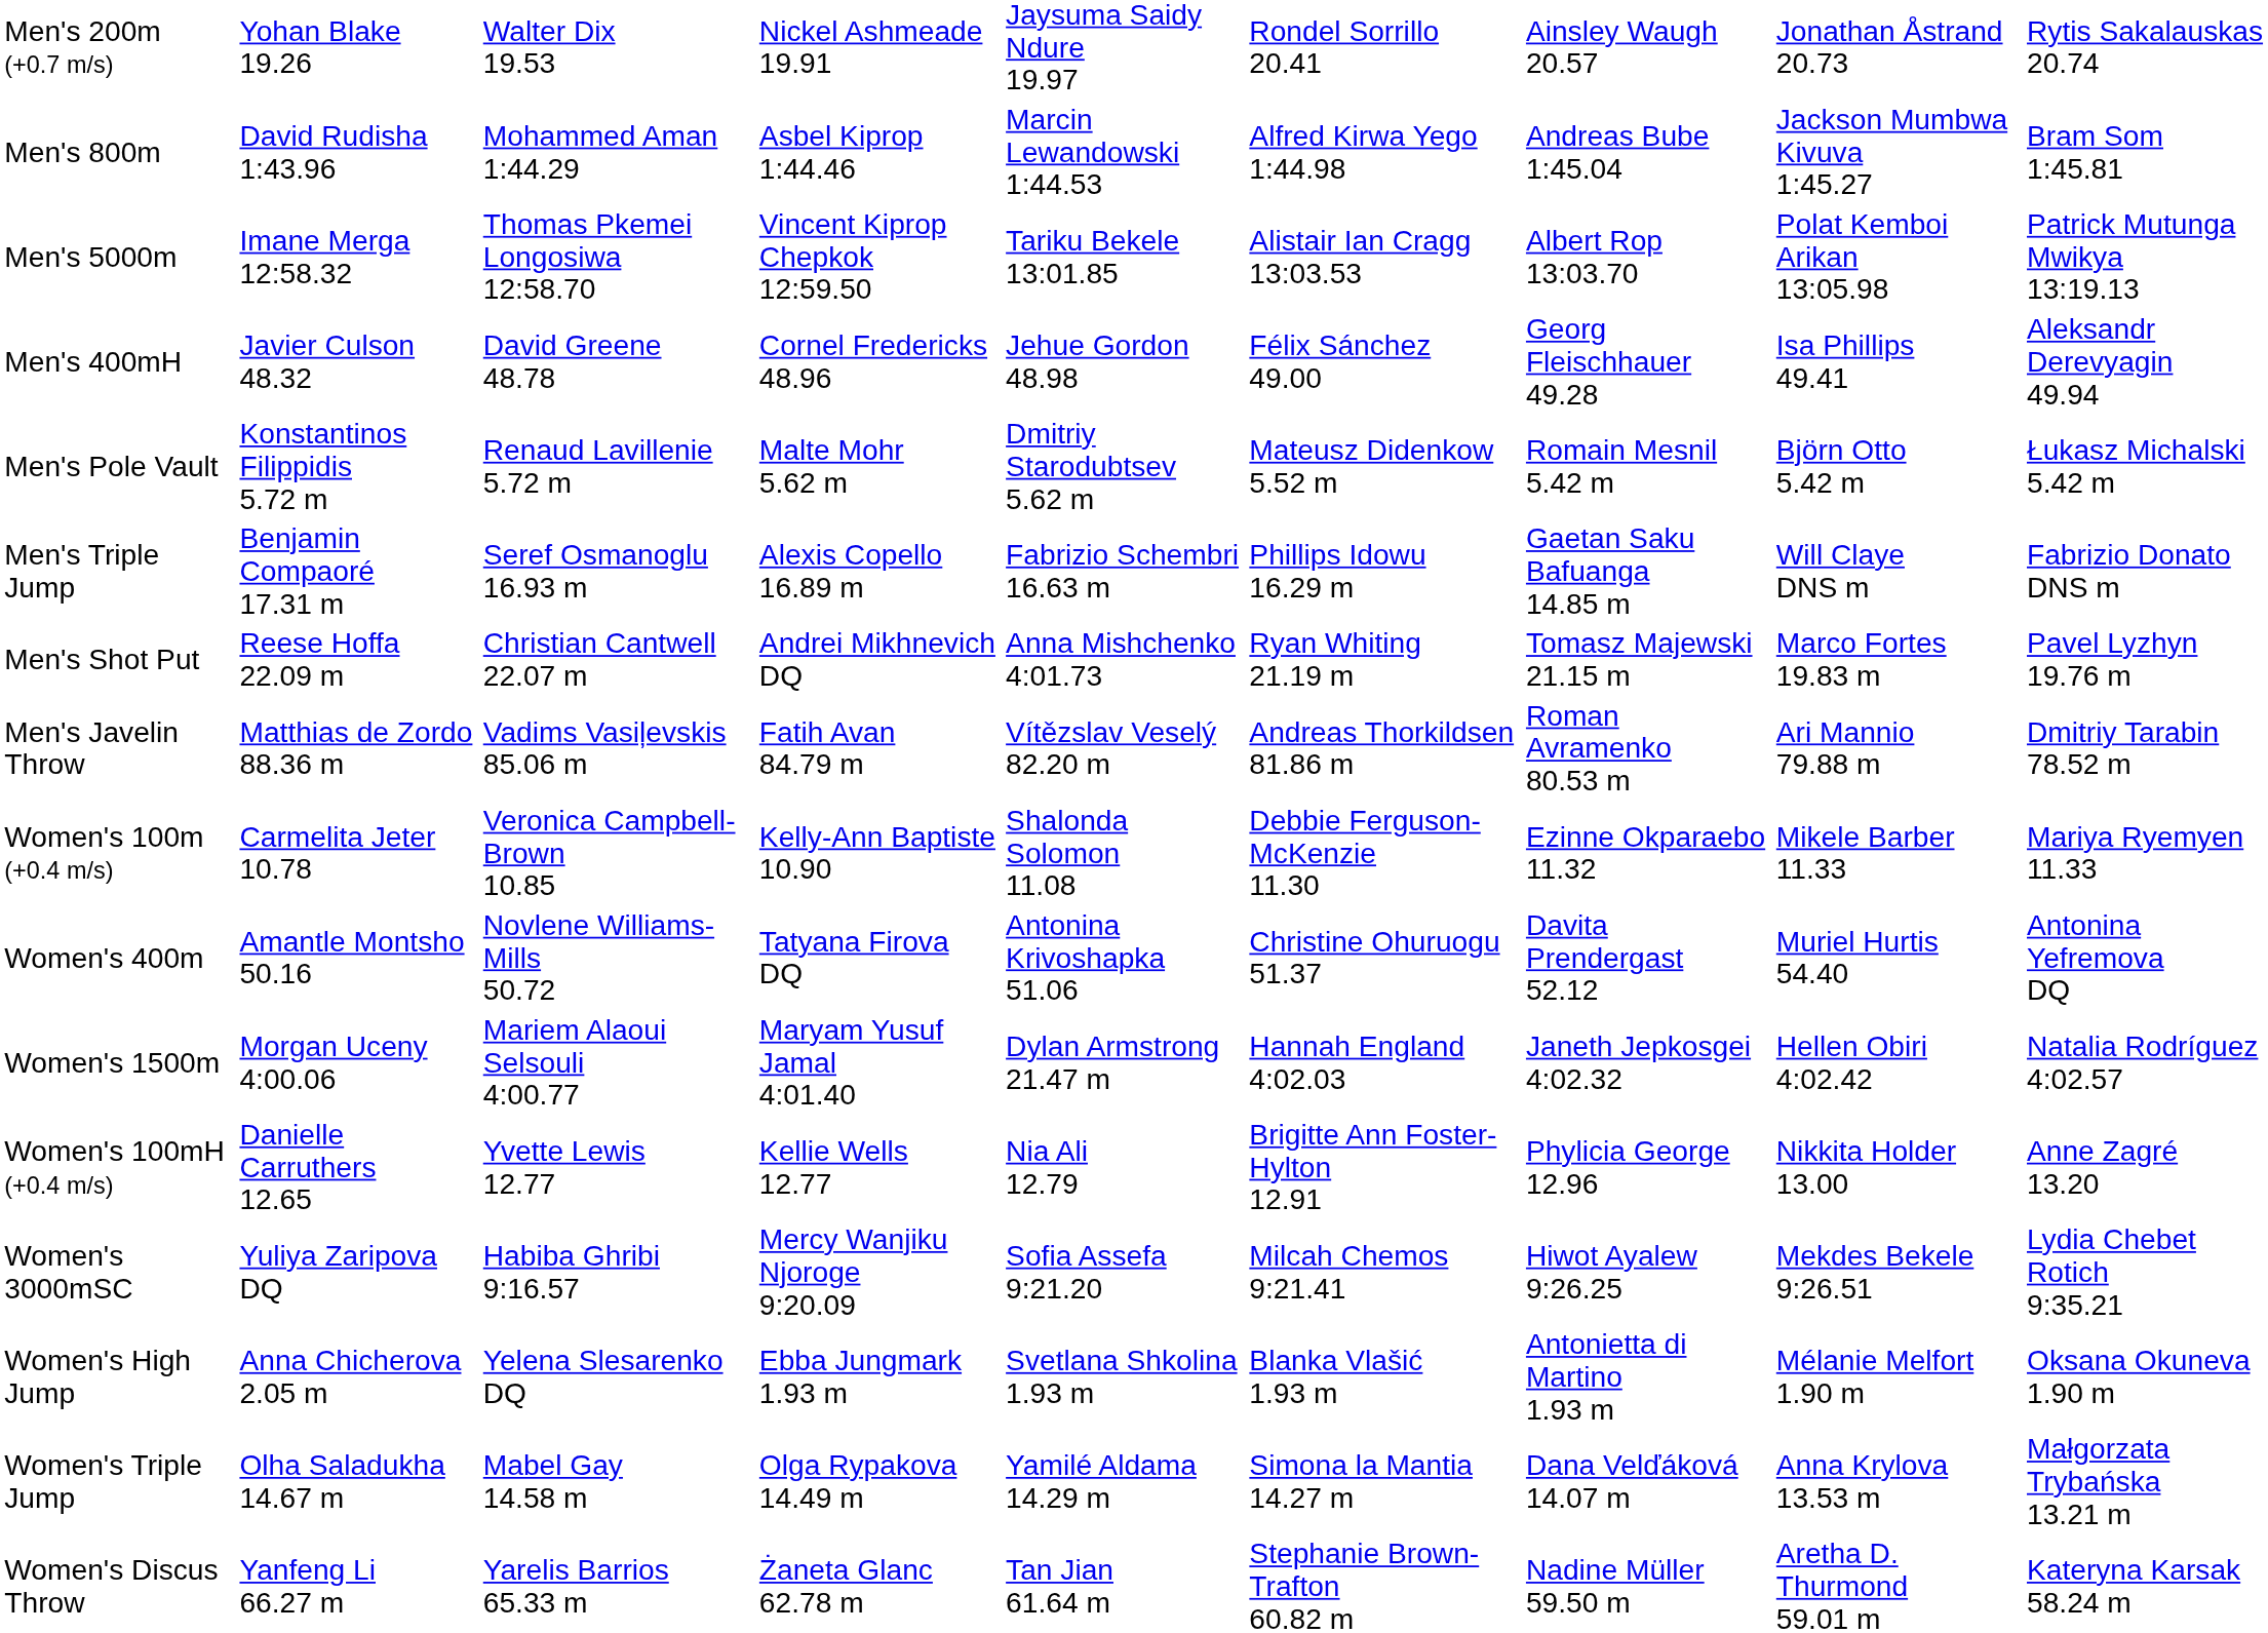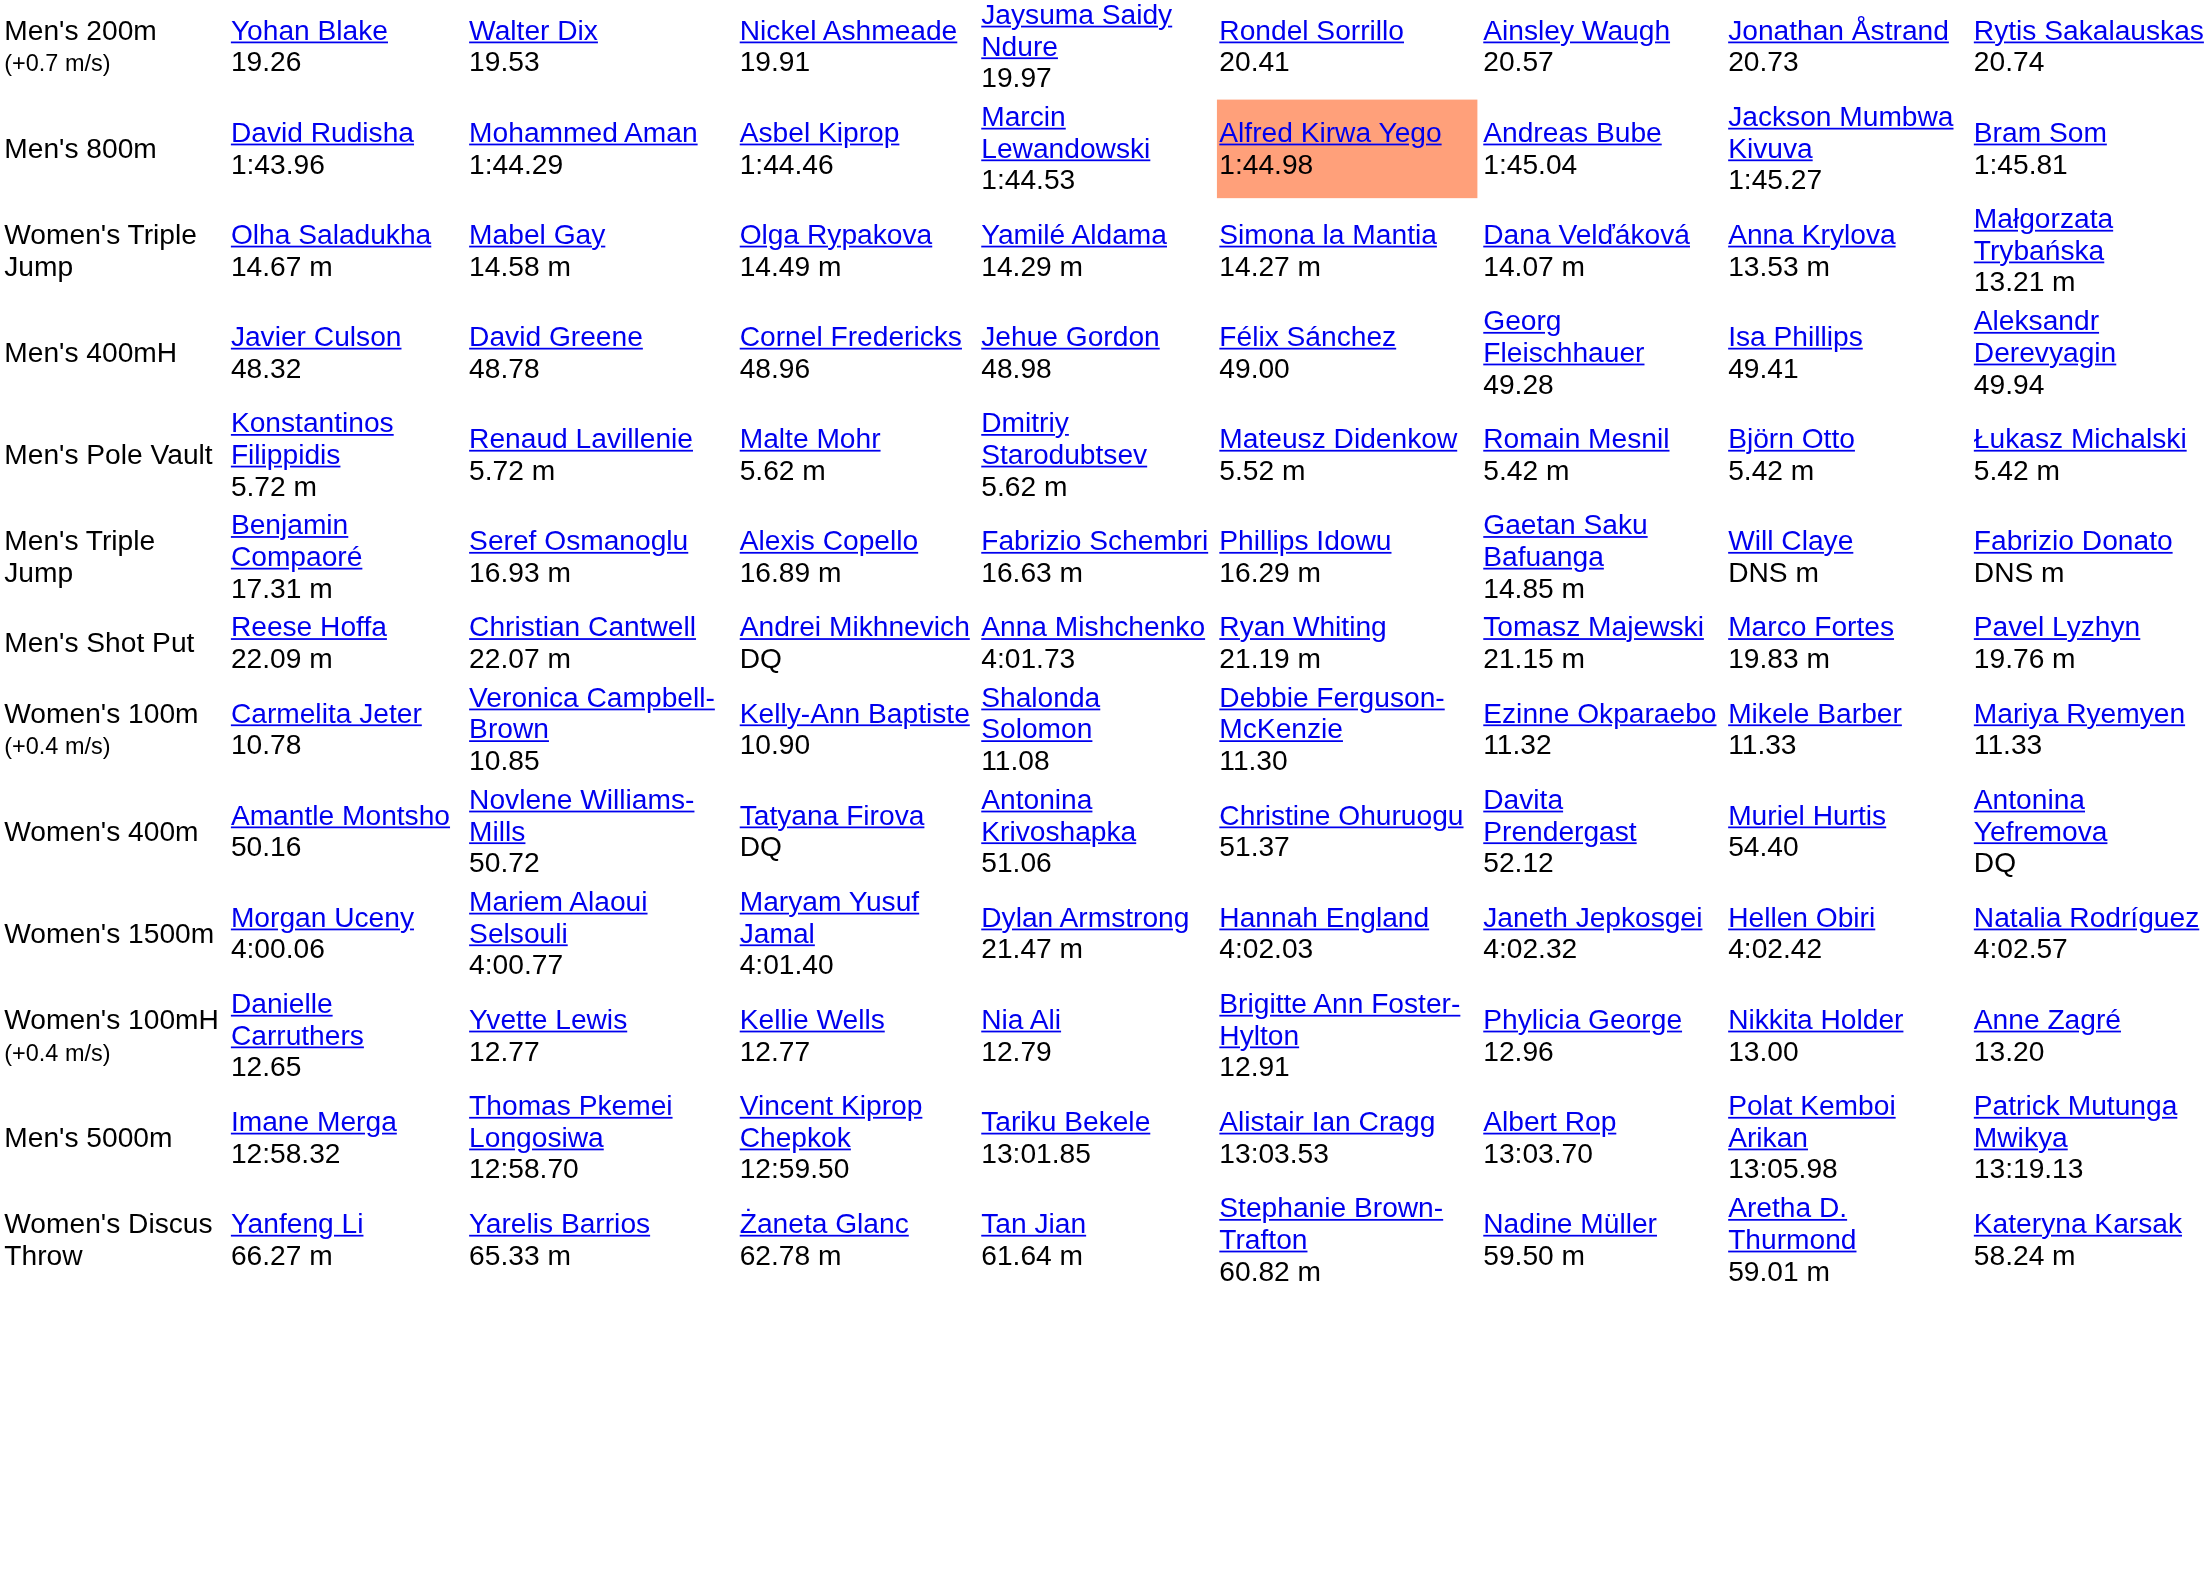 <table>
 <tr>
 <td>Men's 200m<br><small>(+0.7 m/s)</small></td>
 <td><a href='#'>Yohan Blake</a><br>  19.26</td>
 <td><a href='#'>Walter Dix</a><br>  19.53</td>
 <td><a href='#'>Nickel Ashmeade</a><br>  19.91</td>
 <td><a href='#'>Jaysuma Saidy Ndure</a><br>  19.97</td>
 <td><a href='#'>Rondel Sorrillo</a><br>  20.41</td>
 <td><a href='#'>Ainsley Waugh</a><br>  20.57</td>
 <td><a href='#'>Jonathan Åstrand</a><br>  20.73</td>
 <td><a href='#'>Rytis Sakalauskas</a><br>  20.74</td>
 </tr>
 <tr>
 <td>Men's 800m</td>
 <td><a href='#'>David Rudisha</a><br>  1:43.96</td>
 <td><a href='#'>Mohammed Aman</a><br>  1:44.29</td>
 <td><a href='#'>Asbel Kiprop</a><br>  1:44.46</td>
 <td><a href='#'>Marcin Lewandowski</a><br>  1:44.53</td>
-<td><a href='#'>Alfred Kirwa Yego</a><br>  1:44.98</td>
+<td style="background: lightsalmon;"><a href='#'>Alfred Kirwa Yego</a><br>  1:44.98</td>
 <td><a href='#'>Andreas Bube</a><br>  1:45.04</td>
 <td><a href='#'>Jackson Mumbwa Kivuva</a><br>  1:45.27</td>
 <td><a href='#'>Bram Som</a><br>  1:45.81</td>
 </tr>
 <tr>
-<td>Men's 5000m</td>
-<td><a href='#'>Imane Merga</a><br>  12:58.32</td>
-<td><a href='#'>Thomas Pkemei Longosiwa</a><br>  12:58.70</td>
-<td><a href='#'>Vincent Kiprop Chepkok</a><br>  12:59.50</td>
-<td><a href='#'>Tariku Bekele</a><br>  13:01.85</td>
-<td><a href='#'>Alistair Ian Cragg</a><br>  13:03.53</td>
-<td><a href='#'>Albert Rop</a><br>  13:03.70</td>
-<td><a href='#'>Polat Kemboi Arikan</a><br>  13:05.98</td>
-<td><a href='#'>Patrick Mutunga Mwikya</a><br>  13:19.13</td>
+<td>Women's Triple Jump</td>
+<td><a href='#'>Olha Saladukha</a><br>  14.67 m</td>
+<td><a href='#'>Mabel Gay</a><br>  14.58 m</td>
+<td><a href='#'>Olga Rypakova</a><br>  14.49 m</td>
+<td><a href='#'>Yamilé Aldama</a><br>  14.29 m</td>
+<td><a href='#'>Simona la Mantia</a><br>  14.27 m</td>
+<td><a href='#'>Dana Velďáková</a><br>  14.07 m</td>
+<td><a href='#'>Anna Krylova</a><br>  13.53 m</td>
+<td><a href='#'>Małgorzata Trybańska</a><br>  13.21 m</td>
 </tr>
 <tr>
 <td>Men's 400mH</td>
 <td><a href='#'>Javier Culson</a><br>  48.32</td>
 <td><a href='#'>David Greene</a><br>  48.78</td>
 <td><a href='#'>Cornel Fredericks</a><br>  48.96</td>
 <td><a href='#'>Jehue Gordon</a><br>  48.98</td>
 <td><a href='#'>Félix Sánchez</a><br>  49.00</td>
 <td><a href='#'>Georg Fleischhauer</a><br>  49.28</td>
 <td><a href='#'>Isa Phillips</a><br>  49.41</td>
 <td><a href='#'>Aleksandr Derevyagin</a><br>  49.94</td>
 </tr>
 <tr>
 <td>Men's Pole Vault</td>
 <td><a href='#'>Konstantinos Filippidis</a><br>  5.72 m</td>
 <td><a href='#'>Renaud Lavillenie</a><br>  5.72 m</td>
 <td><a href='#'>Malte Mohr</a><br>  5.62 m</td>
 <td><a href='#'>Dmitriy Starodubtsev</a><br>  5.62 m</td>
 <td><a href='#'>Mateusz Didenkow</a><br>  5.52 m</td>
 <td><a href='#'>Romain Mesnil</a><br>  5.42 m</td>
 <td><a href='#'>Björn Otto</a><br>  5.42 m</td>
 <td><a href='#'>Łukasz Michalski</a><br>  5.42 m</td>
 </tr>
 <tr>
 <td>Men's Triple Jump</td>
 <td><a href='#'>Benjamin Compaoré</a><br>  17.31 m</td>
 <td><a href='#'>Seref Osmanoglu</a><br>  16.93 m</td>
 <td><a href='#'>Alexis Copello</a><br>  16.89 m</td>
 <td><a href='#'>Fabrizio Schembri</a><br>  16.63 m</td>
 <td><a href='#'>Phillips Idowu</a><br>  16.29 m</td>
 <td><a href='#'>Gaetan Saku Bafuanga</a><br>  14.85 m</td>
 <td><a href='#'>Will Claye</a><br>  DNS m</td>
 <td><a href='#'>Fabrizio Donato</a><br>  DNS m</td>
 </tr>
 <tr>
 <td>Men's Shot Put</td>
 <td><a href='#'>Reese Hoffa</a><br>  22.09 m</td>
 <td><a href='#'>Christian Cantwell</a><br>  22.07 m</td>
 <td><a href='#'>Andrei Mikhnevich</a><br>  DQ</td>
 <td><a href='#'>Anna Mishchenko</a><br>  4:01.73</td>
 <td><a href='#'>Ryan Whiting</a><br>  21.19 m</td>
 <td><a href='#'>Tomasz Majewski</a><br>  21.15 m</td>
 <td><a href='#'>Marco Fortes</a><br>  19.83 m</td>
 <td><a href='#'>Pavel Lyzhyn</a><br>  19.76 m</td>
 </tr>
 <tr>
-<td>Men's Javelin Throw</td>
-<td><a href='#'>Matthias de Zordo</a><br>  88.36 m</td>
-<td><a href='#'>Vadims Vasiļevskis</a><br>  85.06 m</td>
-<td><a href='#'>Fatih Avan</a><br>  84.79 m</td>
-<td><a href='#'>Vítězslav Veselý</a><br>  82.20 m</td>
-<td><a href='#'>Andreas Thorkildsen</a><br>  81.86 m</td>
-<td><a href='#'>Roman Avramenko</a><br>  80.53 m</td>
-<td><a href='#'>Ari Mannio</a><br>  79.88 m</td>
-<td><a href='#'>Dmitriy Tarabin</a><br>  78.52 m</td>
-</tr>
-<tr>
 <td>Women's 100m<br><small>(+0.4 m/s)</small></td>
 <td><a href='#'>Carmelita Jeter</a><br>  10.78</td>
 <td><a href='#'>Veronica Campbell-Brown</a><br>  10.85</td>
 <td><a href='#'>Kelly-Ann Baptiste</a><br>  10.90</td>
 <td><a href='#'>Shalonda Solomon</a><br>  11.08</td>
 <td><a href='#'>Debbie Ferguson-McKenzie</a><br>  11.30</td>
 <td><a href='#'>Ezinne Okparaebo</a><br>  11.32</td>
 <td><a href='#'>Mikele Barber</a><br>  11.33</td>
 <td><a href='#'>Mariya Ryemyen</a><br>  11.33</td>
 </tr>
 <tr>
 <td>Women's 400m</td>
 <td><a href='#'>Amantle Montsho</a><br>  50.16</td>
 <td><a href='#'>Novlene Williams-Mills</a><br>  50.72</td>
 <td><a href='#'>Tatyana Firova</a><br>  DQ</td>
 <td><a href='#'>Antonina Krivoshapka</a><br>  51.06</td>
 <td><a href='#'>Christine Ohuruogu</a><br>  51.37</td>
 <td><a href='#'>Davita Prendergast</a><br>  52.12</td>
 <td><a href='#'>Muriel Hurtis</a><br>  54.40</td>
 <td><a href='#'>Antonina Yefremova</a><br>  DQ</td>
 </tr>
 <tr>
 <td>Women's 1500m</td>
 <td><a href='#'>Morgan Uceny</a><br>  4:00.06</td>
 <td><a href='#'>Mariem Alaoui Selsouli</a><br>  4:00.77</td>
 <td><a href='#'>Maryam Yusuf Jamal</a><br>  4:01.40</td>
 <td><a href='#'>Dylan Armstrong</a><br>  21.47 m</td>
 <td><a href='#'>Hannah England</a><br>  4:02.03</td>
 <td><a href='#'>Janeth Jepkosgei</a><br>  4:02.32</td>
 <td><a href='#'>Hellen Obiri</a><br>  4:02.42</td>
 <td><a href='#'>Natalia Rodríguez</a><br>  4:02.57</td>
 </tr>
 <tr>
 <td>Women's 100mH<br><small>(+0.4 m/s)</small></td>
 <td><a href='#'>Danielle Carruthers</a><br>  12.65</td>
 <td><a href='#'>Yvette Lewis</a><br>  12.77</td>
 <td><a href='#'>Kellie Wells</a><br>  12.77</td>
 <td><a href='#'>Nia Ali</a><br>  12.79</td>
 <td><a href='#'>Brigitte Ann Foster-Hylton</a><br>  12.91</td>
 <td><a href='#'>Phylicia George</a><br>  12.96</td>
 <td><a href='#'>Nikkita Holder</a><br>  13.00</td>
 <td><a href='#'>Anne Zagré</a><br>  13.20</td>
 </tr>
 <tr>
-<td>Women's 3000mSC</td>
-<td><a href='#'>Yuliya Zaripova</a><br>  DQ</td>
-<td><a href='#'>Habiba Ghribi</a><br>  9:16.57</td>
-<td><a href='#'>Mercy Wanjiku Njoroge</a><br>  9:20.09</td>
-<td><a href='#'>Sofia Assefa</a><br>  9:21.20</td>
-<td><a href='#'>Milcah Chemos</a><br>  9:21.41</td>
-<td><a href='#'>Hiwot Ayalew</a><br>  9:26.25</td>
-<td><a href='#'>Mekdes Bekele</a><br>  9:26.51</td>
-<td><a href='#'>Lydia Chebet Rotich</a><br>  9:35.21</td>
-</tr>
-<tr>
-<td>Women's High Jump</td>
-<td><a href='#'>Anna Chicherova</a><br>  2.05 m</td>
-<td><a href='#'>Yelena Slesarenko</a><br>  DQ</td>
-<td><a href='#'>Ebba Jungmark</a><br>  1.93 m</td>
-<td><a href='#'>Svetlana Shkolina</a><br>  1.93 m</td>
-<td><a href='#'>Blanka Vlašić</a><br>  1.93 m</td>
-<td><a href='#'>Antonietta di Martino</a><br>  1.93 m</td>
-<td><a href='#'>Mélanie Melfort</a><br>  1.90 m</td>
-<td><a href='#'>Oksana Okuneva</a><br>  1.90 m</td>
-</tr>
-<tr>
-<td>Women's Triple Jump</td>
-<td><a href='#'>Olha Saladukha</a><br>  14.67 m</td>
-<td><a href='#'>Mabel Gay</a><br>  14.58 m</td>
-<td><a href='#'>Olga Rypakova</a><br>  14.49 m</td>
-<td><a href='#'>Yamilé Aldama</a><br>  14.29 m</td>
-<td><a href='#'>Simona la Mantia</a><br>  14.27 m</td>
-<td><a href='#'>Dana Velďáková</a><br>  14.07 m</td>
-<td><a href='#'>Anna Krylova</a><br>  13.53 m</td>
-<td><a href='#'>Małgorzata Trybańska</a><br>  13.21 m</td>
+<td>Men's 5000m</td>
+<td><a href='#'>Imane Merga</a><br>  12:58.32</td>
+<td><a href='#'>Thomas Pkemei Longosiwa</a><br>  12:58.70</td>
+<td><a href='#'>Vincent Kiprop Chepkok</a><br>  12:59.50</td>
+<td><a href='#'>Tariku Bekele</a><br>  13:01.85</td>
+<td><a href='#'>Alistair Ian Cragg</a><br>  13:03.53</td>
+<td><a href='#'>Albert Rop</a><br>  13:03.70</td>
+<td><a href='#'>Polat Kemboi Arikan</a><br>  13:05.98</td>
+<td><a href='#'>Patrick Mutunga Mwikya</a><br>  13:19.13</td>
 </tr>
 <tr>
 <td>Women's Discus Throw</td>
 <td><a href='#'>Yanfeng Li</a><br>  66.27 m</td>
 <td><a href='#'>Yarelis Barrios</a><br>  65.33 m</td>
 <td><a href='#'>Żaneta Glanc</a><br>  62.78 m</td>
 <td><a href='#'>Tan Jian</a><br>  61.64 m</td>
 <td><a href='#'>Stephanie Brown-Trafton</a><br>  60.82 m</td>
 <td><a href='#'>Nadine Müller</a><br>  59.50 m</td>
 <td><a href='#'>Aretha D. Thurmond</a><br>  59.01 m</td>
 <td><a href='#'>Kateryna Karsak</a><br>  58.24 m</td>
 </tr>
 </table>
